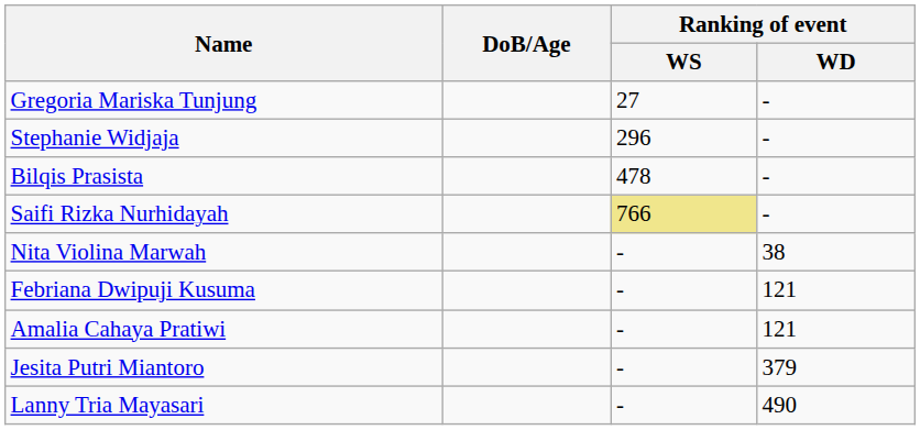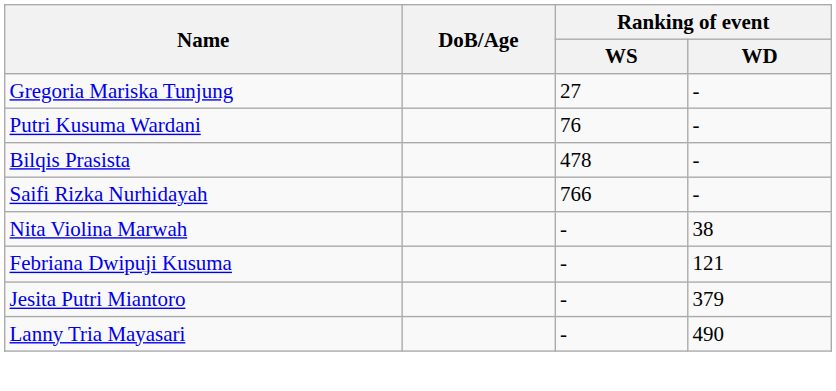 <table class="wikitable"  style="width:600px; font-size:95%;">
 <tr>
 <th align="left" rowspan="2">Name</th>
 <th align="left" rowspan="2">DoB/Age</th>
 <th align="center" colspan="2">Ranking of event</th>
 </tr>
 <tr>
 <th align="left">WS</th>
 <th align="left">WD</th>
 </tr>
 <tr>
 <td><a href='#'>Gregoria Mariska Tunjung</a></td>
 <td></td>
 <td>27</td>
 <td>-</td>
 </tr>
 <tr>
-<td><a href='#'>Stephanie Widjaja</a></td>
+<td><a href='#'>Putri Kusuma Wardani</a></td>
 <td></td>
-<td>296</td>
+<td>76</td>
 <td>-</td>
 </tr>
 <tr>
 <td><a href='#'>Bilqis Prasista</a></td>
 <td></td>
 <td>478</td>
 <td>-</td>
 </tr>
 <tr>
 <td><a href='#'>Saifi Rizka Nurhidayah</a></td>
 <td></td>
-<td style="background: khaki;">766</td>
+<td>766</td>
 <td>-</td>
 </tr>
 <tr>
 <td><a href='#'>Nita Violina Marwah</a></td>
 <td></td>
 <td>-</td>
 <td>38</td>
 </tr>
 <tr>
 <td><a href='#'>Febriana Dwipuji Kusuma</a></td>
-<td></td>
-<td>-</td>
-<td>121</td>
-</tr>
-<tr>
-<td><a href='#'>Amalia Cahaya Pratiwi</a></td>
 <td></td>
 <td>-</td>
 <td>121</td>
 </tr>
 <tr>
 <td><a href='#'>Jesita Putri Miantoro</a></td>
 <td></td>
 <td>-</td>
 <td>379</td>
 </tr>
 <tr>
 <td><a href='#'>Lanny Tria Mayasari</a></td>
 <td></td>
 <td>-</td>
 <td>490</td>
 </tr>
 </table>
